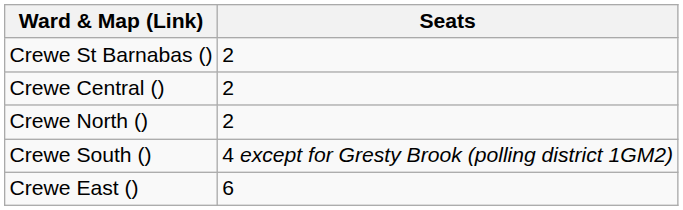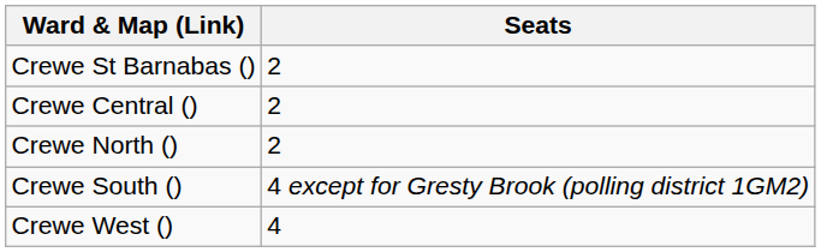 <table class="wikitable sortable">
 <tr>
 <th>Ward & Map (Link)</th>
 <th>Seats</th>
 </tr>
 <tr>
 <td>Crewe St Barnabas ()</td>
 <td>2</td>
 </tr>
 <tr>
 <td>Crewe Central ()</td>
 <td>2</td>
 </tr>
 <tr>
 <td>Crewe North ()</td>
 <td>2</td>
 </tr>
 <tr>
 <td>Crewe South ()</td>
 <td>4 <em>except for Gresty Brook (polling district 1GM2)</em></td>
 </tr>
 <tr>
-<td>Crewe East ()</td>
-<td>6</td>
+<td>Crewe West ()</td>
+<td>4</td>
 </tr>
 </table>
